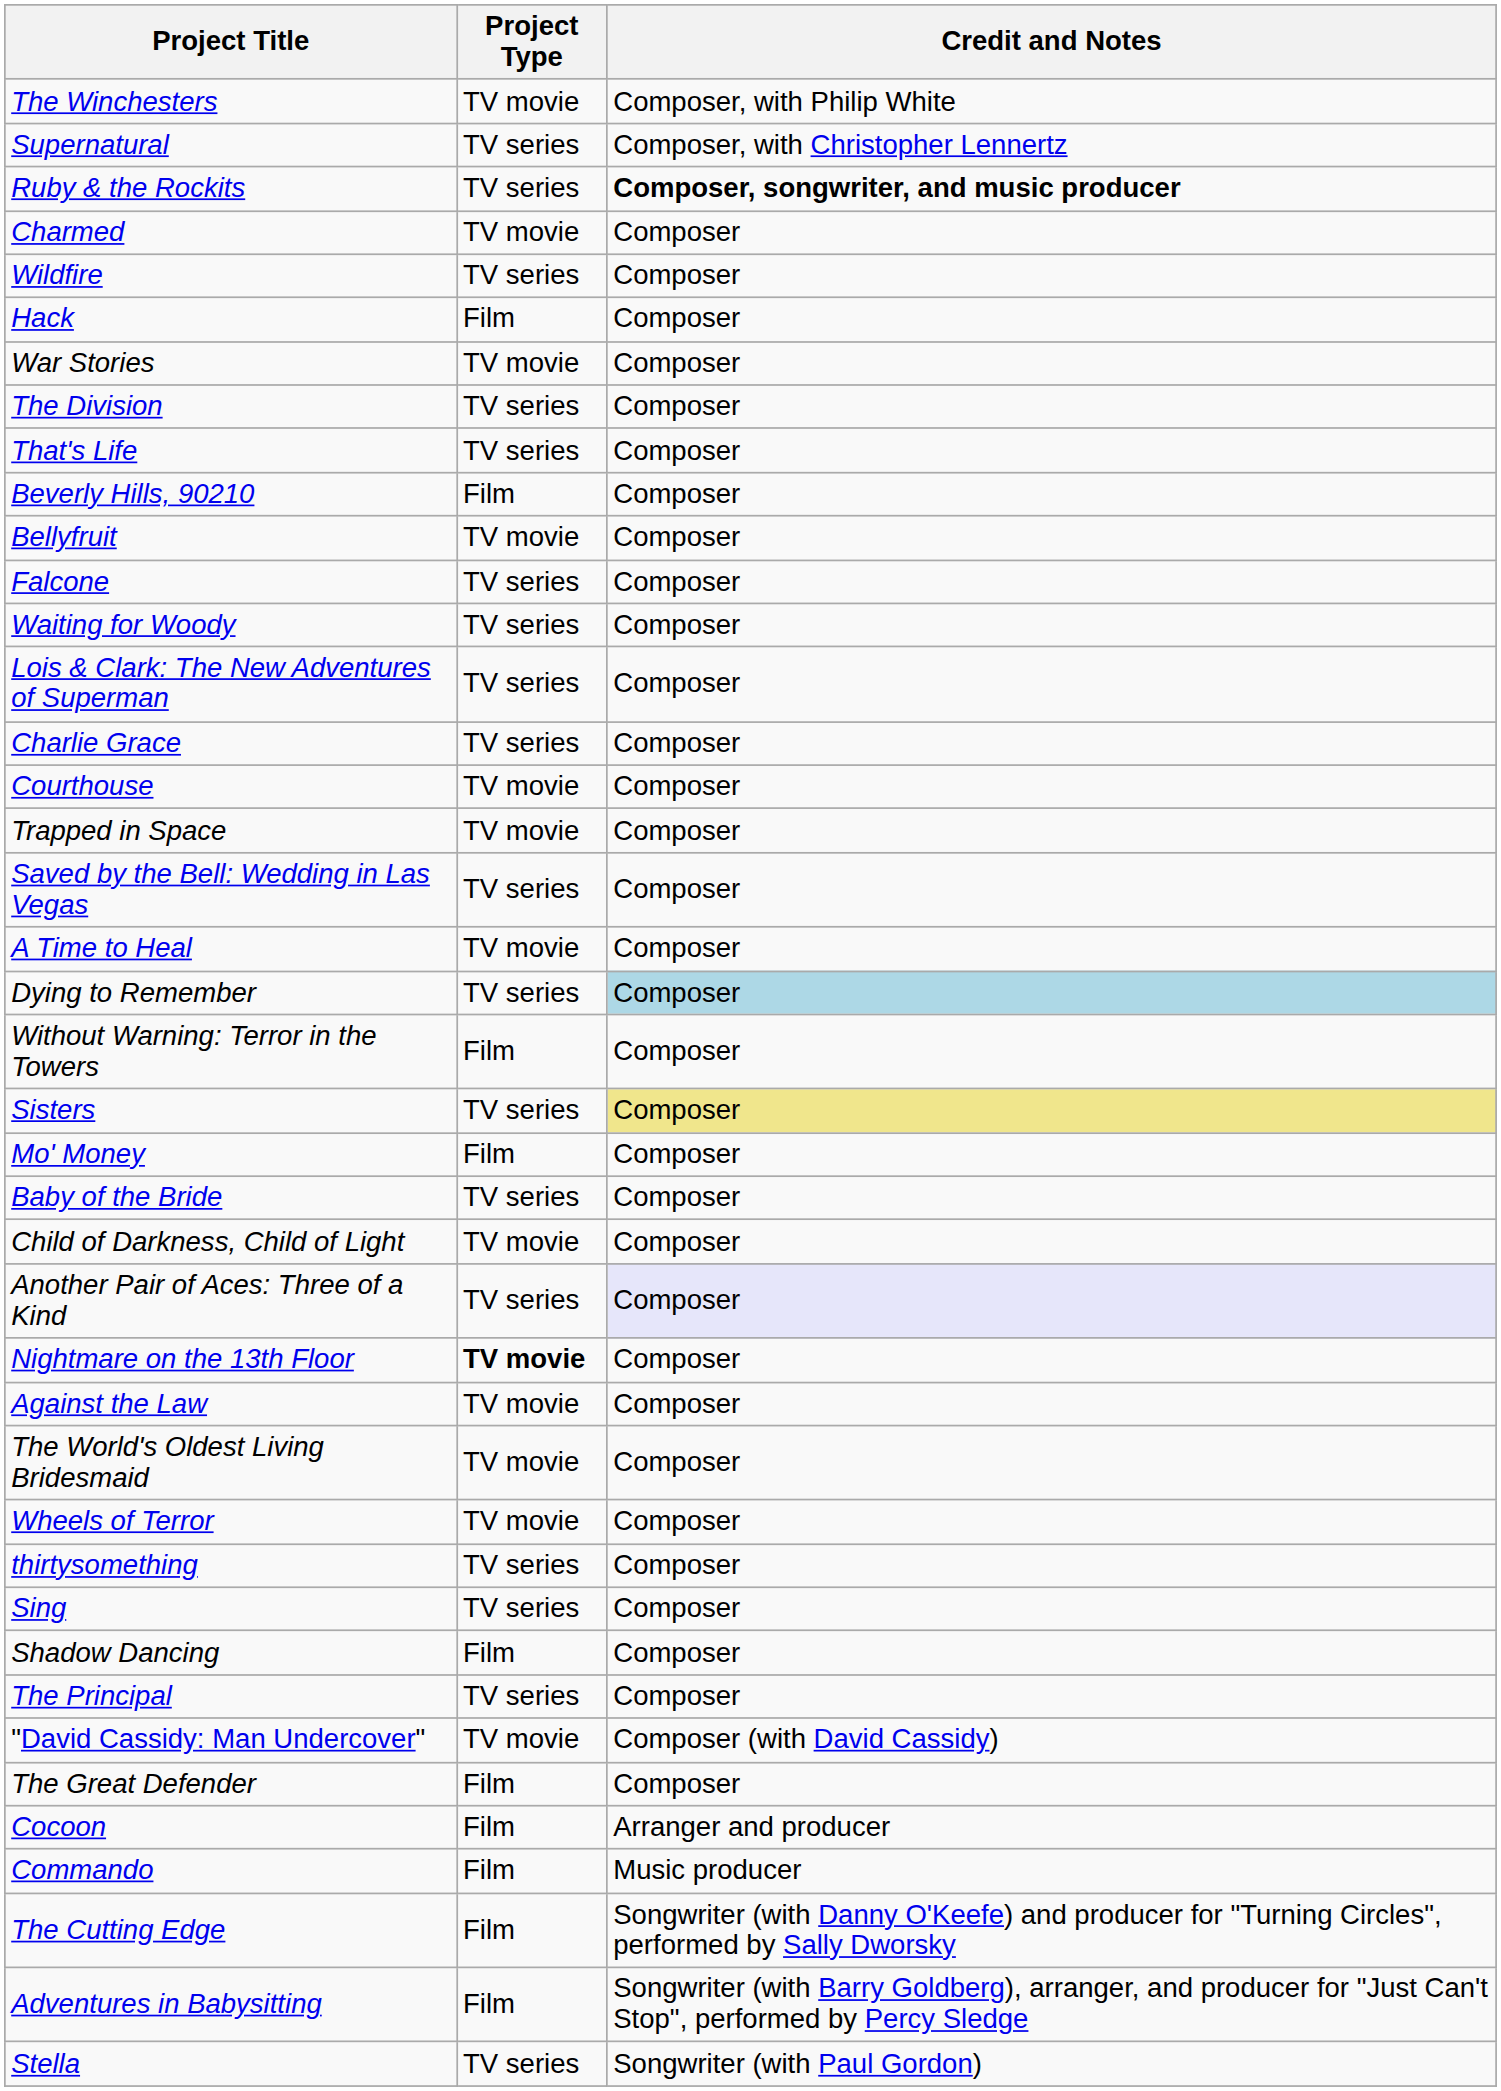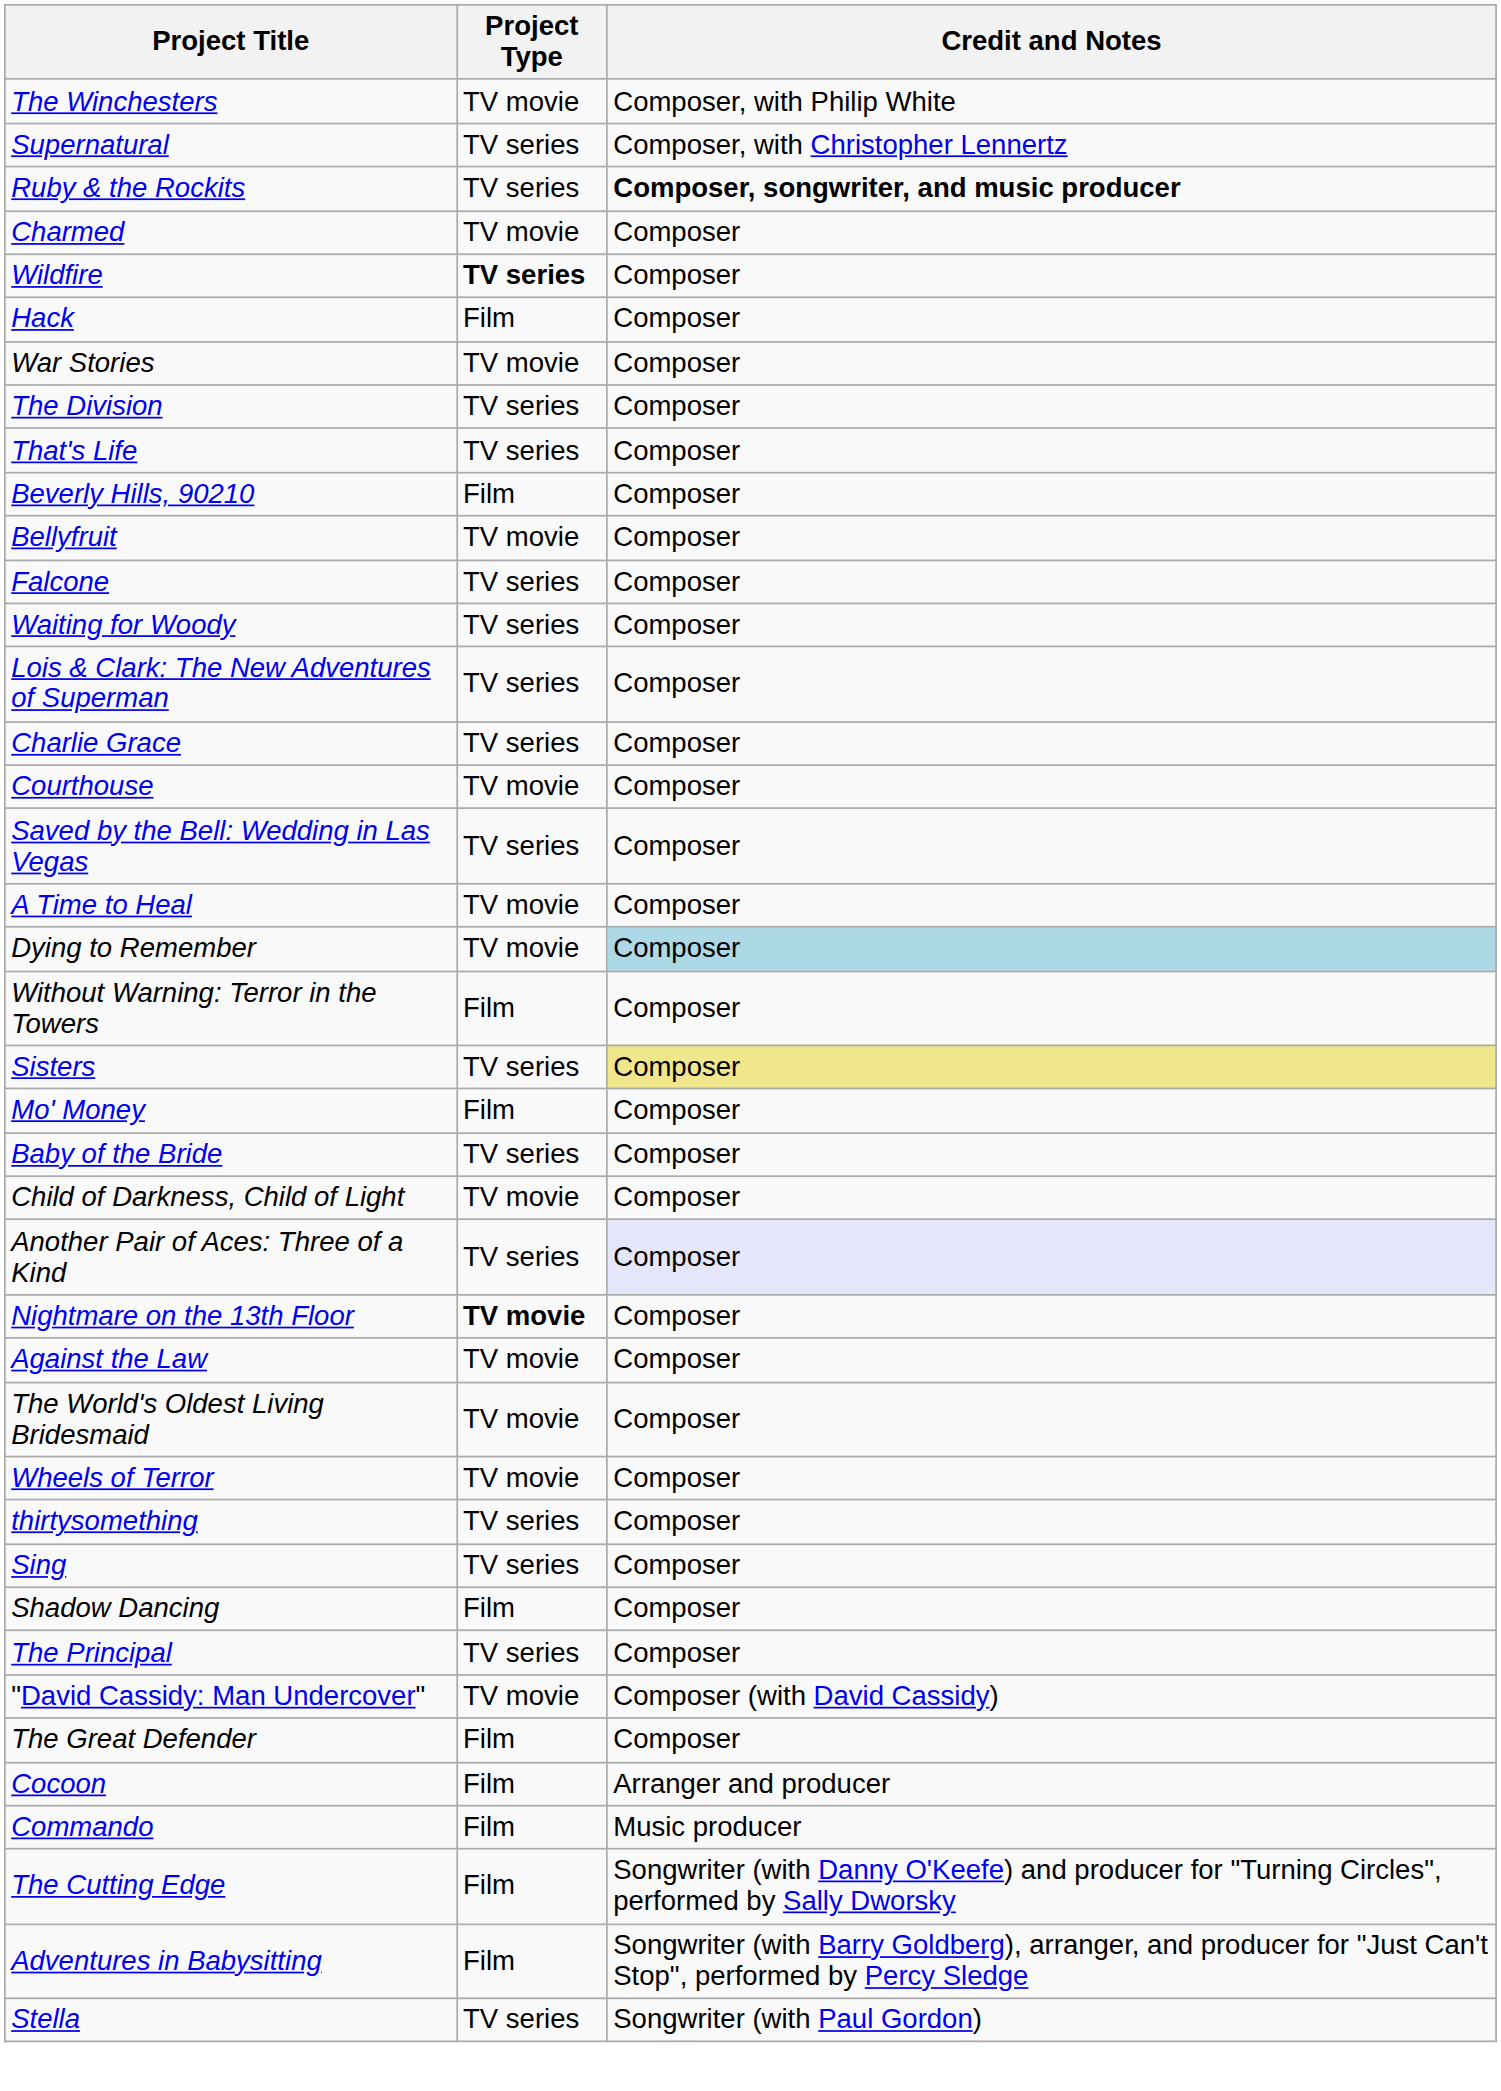 <table class="wikitable">
 <tr>
 <th>Project Title</th>
 <th>Project Type</th>
 <th>Credit and Notes</th>
 </tr>
 <tr>
 <td><em><a href='#'>The Winchesters</a></em></td>
 <td>TV movie</td>
 <td>Composer, with Philip White</td>
 </tr>
 <tr>
 <td><a href='#'><em>Supernatural</em></a></td>
 <td>TV series</td>
 <td>Composer, with <a href='#'>Christopher Lennertz</a></td>
 </tr>
 <tr>
 <td><em><a href='#'>Ruby & the Rockits</a></em></td>
 <td>TV series</td>
 <td><strong>Composer, songwriter, and music producer</strong></td>
 </tr>
 <tr>
 <td><em><a href='#'>Charmed</a></em></td>
 <td>TV movie</td>
 <td>Composer</td>
 </tr>
 <tr>
 <td><a href='#'><em>Wildfire</em></a></td>
-<td>TV series</td>
+<td><strong>TV series</strong></td>
 <td>Composer</td>
 </tr>
 <tr>
 <td><a href='#'><em>Hack</em></a></td>
 <td>Film</td>
 <td>Composer</td>
 </tr>
 <tr>
 <td><em>War Stories</em></td>
 <td>TV movie</td>
 <td>Composer</td>
 </tr>
 <tr>
 <td><em><a href='#'>The Division</a></em></td>
 <td>TV series</td>
 <td>Composer</td>
 </tr>
 <tr>
 <td><a href='#'><em>That's Life</em></a></td>
 <td>TV series</td>
 <td>Composer</td>
 </tr>
 <tr>
 <td><em><a href='#'>Beverly Hills, 90210</a></em></td>
 <td>Film</td>
 <td>Composer</td>
 </tr>
 <tr>
 <td><em><a href='#'>Bellyfruit</a></em></td>
 <td>TV movie</td>
 <td>Composer</td>
 </tr>
 <tr>
 <td><a href='#'><em>Falcone</em></a></td>
 <td>TV series</td>
 <td>Composer</td>
 </tr>
 <tr>
 <td><em><a href='#'>Waiting for Woody</a></em></td>
 <td>TV series</td>
 <td>Composer</td>
 </tr>
 <tr>
 <td><em><a href='#'>Lois & Clark: The New Adventures of Superman</a></em></td>
 <td>TV series</td>
 <td>Composer</td>
 </tr>
 <tr>
 <td><a href='#'><em>Charlie Grace</em></a></td>
 <td>TV series</td>
 <td>Composer</td>
 </tr>
 <tr>
 <td><a href='#'><em>Courthouse</em></a></td>
 <td>TV movie</td>
 <td>Composer</td>
 </tr>
 <tr>
-<td><em>Trapped in Space</em></td>
-<td>TV movie</td>
-<td>Composer</td>
-</tr>
-<tr>
 <td><em><a href='#'>Saved by the Bell: Wedding in Las Vegas</a></em></td>
 <td>TV series</td>
 <td>Composer</td>
 </tr>
 <tr>
 <td><a href='#'><em>A Time to Heal</em></a></td>
 <td>TV movie</td>
 <td>Composer</td>
 </tr>
 <tr>
 <td><em>Dying to Remember</em></td>
-<td>TV series</td>
+<td>TV movie</td>
 <td style="background: lightblue;">Composer</td>
 </tr>
 <tr>
 <td><em>Without Warning: Terror in the Towers</em></td>
 <td>Film</td>
 <td>Composer</td>
 </tr>
 <tr>
 <td><a href='#'><em>Sisters</em></a></td>
 <td>TV series</td>
 <td style="background: khaki;">Composer</td>
 </tr>
 <tr>
 <td><em><a href='#'>Mo' Money</a></em></td>
 <td>Film</td>
 <td>Composer</td>
 </tr>
 <tr>
 <td><em><a href='#'>Baby of the Bride</a></em></td>
 <td>TV series</td>
 <td>Composer</td>
 </tr>
 <tr>
 <td><em>Child of Darkness, Child of Light</em></td>
 <td>TV movie</td>
 <td>Composer</td>
 </tr>
 <tr>
 <td><em>Another Pair of Aces: Three of a Kind</em></td>
 <td>TV series</td>
 <td style="background: lavender;">Composer</td>
 </tr>
 <tr>
 <td><em><a href='#'>Nightmare on the 13th Floor</a></em></td>
 <td><strong>TV movie</strong></td>
 <td>Composer</td>
 </tr>
 <tr>
 <td><a href='#'><em>Against the Law</em></a></td>
 <td>TV movie</td>
 <td>Composer</td>
 </tr>
 <tr>
 <td><em>The World's Oldest Living Bridesmaid</em></td>
 <td>TV movie</td>
 <td>Composer</td>
 </tr>
 <tr>
 <td><em><a href='#'>Wheels of Terror</a></em></td>
 <td>TV movie</td>
 <td>Composer</td>
 </tr>
 <tr>
 <td><a href='#'><em>thirtysomething</em></a></td>
 <td>TV series</td>
 <td>Composer</td>
 </tr>
 <tr>
 <td><a href='#'><em>Sing</em></a></td>
 <td>TV series</td>
 <td>Composer</td>
 </tr>
 <tr>
 <td><em>Shadow Dancing</em></td>
 <td>Film</td>
 <td>Composer</td>
 </tr>
 <tr>
 <td><em><a href='#'>The Principal</a></em></td>
 <td>TV series</td>
 <td>Composer</td>
 </tr>
 <tr>
 <td>"<a href='#'>David Cassidy: Man Undercover</a>"</td>
 <td>TV movie</td>
 <td>Composer (with <a href='#'>David Cassidy</a>)</td>
 </tr>
 <tr>
 <td><em>The Great Defender</em></td>
 <td>Film</td>
 <td>Composer</td>
 </tr>
 <tr>
 <td><a href='#'><em>Cocoon</em></a></td>
 <td>Film</td>
 <td>Arranger and producer</td>
 </tr>
 <tr>
 <td><a href='#'><em>Commando</em></a></td>
 <td>Film</td>
 <td>Music producer</td>
 </tr>
 <tr>
 <td><em><a href='#'>The Cutting Edge</a></em></td>
 <td>Film</td>
 <td>Songwriter (with <a href='#'>Danny O'Keefe</a>) and producer for "Turning Circles", performed by <a href='#'>Sally Dworsky</a></td>
 </tr>
 <tr>
 <td><em><a href='#'>Adventures in Babysitting</a></em></td>
 <td>Film</td>
 <td>Songwriter (with <a href='#'>Barry Goldberg</a>), arranger, and producer for "Just Can't Stop", performed by <a href='#'>Percy Sledge</a></td>
 </tr>
 <tr>
 <td><a href='#'><em>Stella</em></a></td>
 <td>TV series</td>
 <td>Songwriter (with <a href='#'>Paul Gordon</a>)</td>
 </tr>
 </table>
